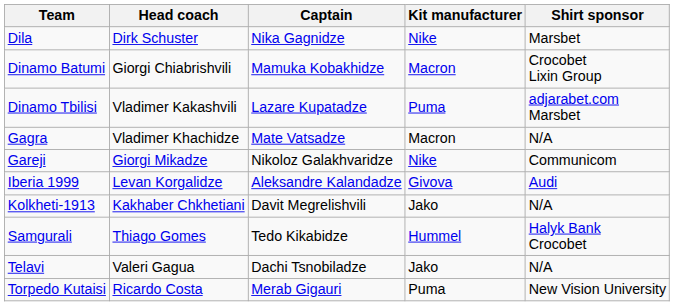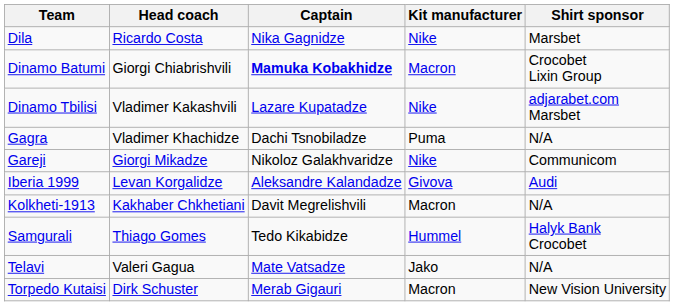 <table class="wikitable sortable" style="text-align:left">
 <tr>
 <th>Team</th>
 <th>Head coach</th>
 <th>Captain</th>
 <th>Kit manufacturer</th>
 <th>Shirt sponsor</th>
 </tr>
 <tr>
 <td><a href='#'>Dila</a></td>
-<td> <a href='#'>Dirk Schuster</a></td>
+<td> <a href='#'>Ricardo Costa</a></td>
 <td> <a href='#'>Nika Gagnidze</a></td>
 <td><a href='#'>Nike</a></td>
 <td>Marsbet</td>
 </tr>
 <tr>
 <td><a href='#'>Dinamo Batumi</a></td>
 <td> Giorgi Chiabrishvili</td>
-<td> <a href='#'>Mamuka Kobakhidze</a></td>
+<td><strong> <a href='#'>Mamuka Kobakhidze</a></strong></td>
 <td><a href='#'>Macron</a></td>
 <td>Crocobet<br>Lixin Group</td>
 </tr>
 <tr>
 <td><a href='#'>Dinamo Tbilisi</a></td>
 <td> Vladimer Kakashvili</td>
 <td> <a href='#'>Lazare Kupatadze</a></td>
-<td><a href='#'>Puma</a></td>
+<td><a href='#'>Nike</a></td>
 <td><a href='#'>adjarabet.com</a><br>Marsbet</td>
 </tr>
 <tr>
 <td><a href='#'>Gagra</a></td>
 <td> Vladimer Khachidze</td>
-<td> <a href='#'>Mate Vatsadze</a></td>
-<td>Macron</td>
+<td> Dachi Tsnobiladze</td>
+<td>Puma</td>
 <td>N/A</td>
 </tr>
 <tr>
 <td><a href='#'>Gareji</a></td>
 <td> <a href='#'>Giorgi Mikadze</a></td>
 <td> Nikoloz Galakhvaridze</td>
 <td><a href='#'>Nike</a></td>
 <td>Communicom</td>
 </tr>
 <tr>
 <td><a href='#'>Iberia 1999</a></td>
 <td> <a href='#'>Levan Korgalidze</a></td>
 <td> <a href='#'>Aleksandre Kalandadze</a></td>
 <td><a href='#'>Givova</a></td>
 <td><a href='#'>Audi</a></td>
 </tr>
 <tr>
 <td><a href='#'>Kolkheti-1913</a></td>
 <td> <a href='#'>Kakhaber Chkhetiani</a></td>
 <td> Davit Megrelishvili</td>
-<td>Jako</td>
+<td>Macron</td>
 <td>N/A</td>
 </tr>
 <tr>
 <td><a href='#'>Samgurali</a></td>
 <td> <a href='#'>Thiago Gomes</a></td>
 <td> Tedo Kikabidze</td>
 <td><a href='#'>Hummel</a></td>
 <td><a href='#'>Halyk Bank</a><br>Crocobet</td>
 </tr>
 <tr>
 <td><a href='#'>Telavi</a></td>
 <td> Valeri Gagua</td>
-<td> Dachi Tsnobiladze</td>
+<td> <a href='#'>Mate Vatsadze</a></td>
 <td>Jako</td>
 <td>N/A</td>
 </tr>
 <tr>
 <td><a href='#'>Torpedo Kutaisi</a></td>
-<td> <a href='#'>Ricardo Costa</a></td>
+<td> <a href='#'>Dirk Schuster</a></td>
 <td> <a href='#'>Merab Gigauri</a></td>
-<td>Puma</td>
+<td>Macron</td>
 <td>New Vision University</td>
 </tr>
 </table>
